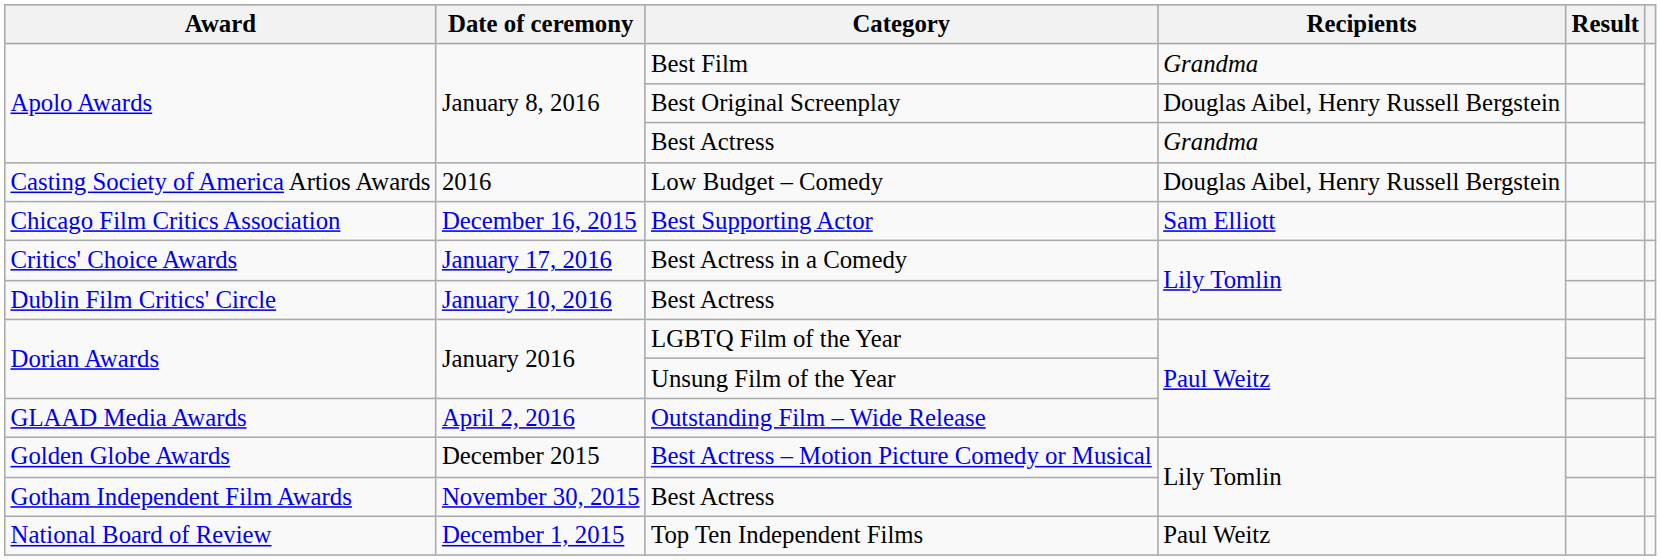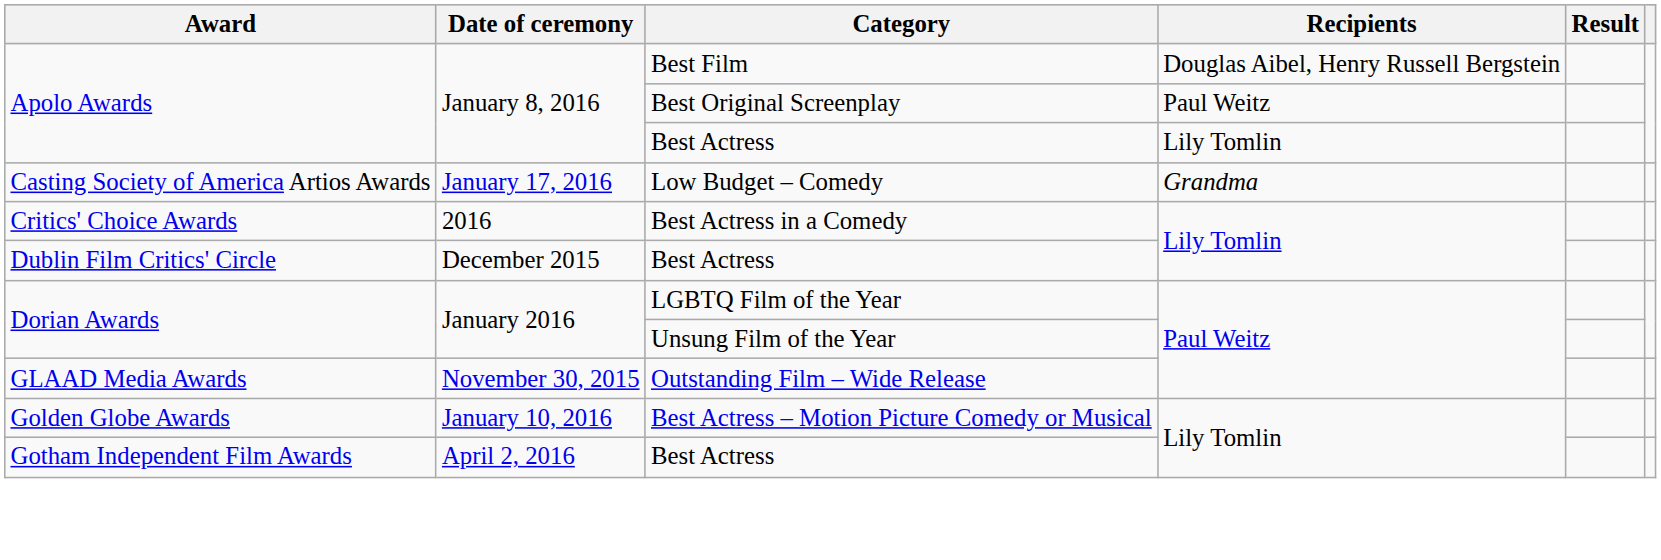 <table class="wikitable sortable">
 <tr style="background:#ccc; text-align:center;">
 <th>Award</th>
 <th>Date of ceremony</th>
 <th>Category</th>
 <th>Recipients</th>
 <th>Result</th>
 <th></th>
 </tr>
 <tr>
 <td rowspan="3"><a href='#'>Apolo Awards</a></td>
 <td rowspan="3">January 8, 2016</td>
 <td>Best Film</td>
-<td><em>Grandma</em></td>
+<td>Douglas Aibel, Henry Russell Bergstein</td>
 <td></td>
 <td rowspan="3"></td>
 </tr>
 <tr>
 <td>Best Original Screenplay</td>
-<td>Douglas Aibel, Henry Russell Bergstein</td>
+<td>Paul Weitz</td>
 <td></td>
 </tr>
 <tr>
 <td>Best Actress</td>
-<td><em>Grandma</em></td>
+<td>Lily Tomlin</td>
 <td></td>
 </tr>
 <tr>
 <td><a href='#'>Casting Society of America</a> Artios Awards</td>
-<td>2016</td>
+<td><a href='#'>January 17, 2016</a></td>
 <td>Low Budget – Comedy</td>
-<td>Douglas Aibel, Henry Russell Bergstein</td>
-<td></td>
-<td></td>
-</tr>
-<tr>
-<td><a href='#'>Chicago Film Critics Association</a></td>
-<td><a href='#'>December 16, 2015</a></td>
-<td><a href='#'>Best Supporting Actor</a></td>
-<td><a href='#'>Sam Elliott</a></td>
+<td><em>Grandma</em></td>
 <td></td>
 <td></td>
 </tr>
 <tr>
 <td><a href='#'>Critics' Choice Awards</a></td>
-<td><a href='#'>January 17, 2016</a></td>
+<td>2016</td>
 <td>Best Actress in a Comedy</td>
 <td rowspan="2"><a href='#'>Lily Tomlin</a></td>
 <td></td>
 <td></td>
 </tr>
 <tr>
 <td><a href='#'>Dublin Film Critics' Circle</a></td>
-<td><a href='#'>January 10, 2016</a></td>
+<td>December 2015</td>
 <td>Best Actress</td>
 <td></td>
 <td></td>
 </tr>
 <tr>
 <td rowspan="2"><a href='#'>Dorian Awards</a></td>
 <td rowspan="2">January 2016</td>
 <td>LGBTQ Film of the Year</td>
 <td rowspan="3"><a href='#'>Paul Weitz</a></td>
 <td></td>
 <td rowspan="2"></td>
 </tr>
 <tr>
 <td>Unsung Film of the Year</td>
 <td></td>
 </tr>
 <tr>
 <td><a href='#'>GLAAD Media Awards</a></td>
-<td><a href='#'>April 2, 2016</a></td>
+<td><a href='#'>November 30, 2015</a></td>
 <td><a href='#'>Outstanding Film – Wide Release</a></td>
 <td></td>
 <td></td>
 </tr>
 <tr>
 <td><a href='#'>Golden Globe Awards</a></td>
-<td>December 2015</td>
+<td><a href='#'>January 10, 2016</a></td>
 <td><a href='#'>Best Actress – Motion Picture Comedy or Musical</a></td>
 <td rowspan="2">Lily Tomlin</td>
 <td></td>
 <td></td>
 </tr>
 <tr>
 <td><a href='#'>Gotham Independent Film Awards</a></td>
-<td><a href='#'>November 30, 2015</a></td>
+<td><a href='#'>April 2, 2016</a></td>
 <td>Best Actress</td>
 <td></td>
 <td></td>
 </tr>
-<tr>
-<td><a href='#'>National Board of Review</a></td>
-<td><a href='#'>December 1, 2015</a></td>
-<td>Top Ten Independent Films</td>
-<td>Paul Weitz</td>
-<td></td>
-<td></td>
-</tr>
 </table>
